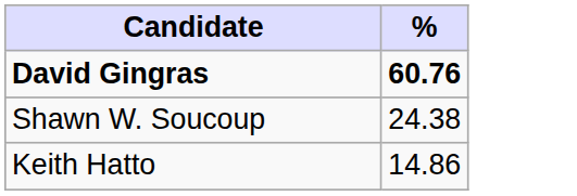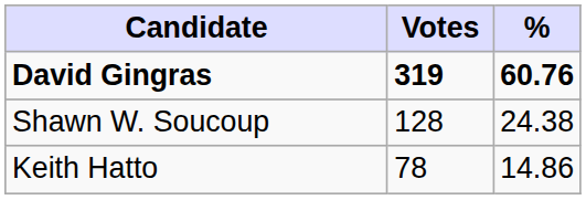 <table class="wikitable">
 <tr>
 <th style="background:#ddf; width:200px;">Candidate</th>
+<th style="background:#ddf; width:50px;">Votes</th>
 <th style="background:#ddf; width:30px;">%</th>
 </tr>
 <tr>
 <td><strong>David Gingras</strong></td>
+<td><strong>319</strong></td>
 <td><strong>60.76</strong></td>
 </tr>
 <tr>
 <td>Shawn W. Soucoup</td>
+<td>128</td>
 <td>24.38</td>
 </tr>
 <tr>
 <td>Keith Hatto</td>
+<td>78</td>
 <td>14.86</td>
 </tr>
 </table>
